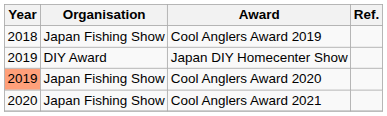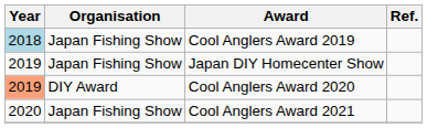 <table class="wikitable">
 <tr>
 <th>Year</th>
 <th>Organisation</th>
 <th>Award</th>
 <th>Ref.</th>
 </tr>
 <tr>
-<td>2018</td>
+<td style="background: lightblue;">2018</td>
 <td>Japan Fishing Show</td>
 <td>Cool Anglers Award 2019</td>
 <td></td>
 </tr>
 <tr>
 <td>2019</td>
-<td>DIY Award</td>
+<td>Japan Fishing Show</td>
 <td>Japan DIY Homecenter Show</td>
 <td></td>
 </tr>
 <tr>
 <td style="background: lightsalmon;">2019</td>
-<td>Japan Fishing Show</td>
+<td>DIY Award</td>
 <td>Cool Anglers Award 2020</td>
 <td></td>
 </tr>
 <tr>
 <td>2020</td>
 <td>Japan Fishing Show</td>
 <td>Cool Anglers Award 2021</td>
 <td></td>
 </tr>
 <tr>
 </tr>
 </table>
